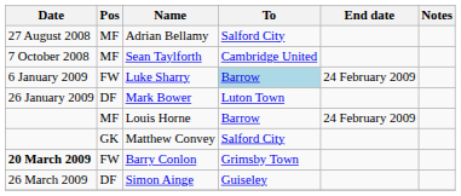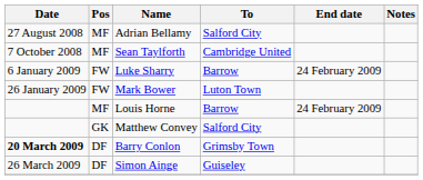 <table class="wikitable">
 <tr>
 <th>Date</th>
 <th>Pos</th>
 <th>Name</th>
 <th>To</th>
 <th>End date</th>
 <th>Notes</th>
 </tr>
 <tr>
 <td>27 August 2008</td>
 <td>MF</td>
 <td> Adrian Bellamy</td>
 <td> <a href='#'>Salford City</a></td>
 <td></td>
 <td></td>
 </tr>
 <tr>
 <td>7 October 2008</td>
 <td>MF</td>
 <td> <a href='#'>Sean Taylforth</a></td>
 <td> <a href='#'>Cambridge United</a></td>
 <td></td>
 <td></td>
 </tr>
 <tr>
 <td>6 January 2009</td>
 <td>FW</td>
 <td> <a href='#'>Luke Sharry</a></td>
-<td style="background: lightblue;"> <a href='#'>Barrow</a></td>
+<td> <a href='#'>Barrow</a></td>
 <td>24 February 2009</td>
 <td></td>
 </tr>
 <tr>
 <td>26 January 2009</td>
-<td>DF</td>
+<td>FW</td>
 <td> <a href='#'>Mark Bower</a></td>
 <td> <a href='#'>Luton Town</a></td>
 <td></td>
 <td></td>
 </tr>
 <tr>
 <td></td>
 <td>MF</td>
 <td> Louis Horne</td>
 <td> <a href='#'>Barrow</a></td>
 <td>24 February 2009</td>
 <td></td>
 </tr>
 <tr>
 <td></td>
 <td>GK</td>
 <td> Matthew Convey</td>
 <td> <a href='#'>Salford City</a></td>
 <td></td>
 <td></td>
 </tr>
 <tr>
 <td><strong>20 March 2009</strong></td>
-<td>FW</td>
+<td>DF</td>
 <td> <a href='#'>Barry Conlon</a></td>
 <td> <a href='#'>Grimsby Town</a></td>
 <td></td>
 <td></td>
 </tr>
 <tr>
 <td>26 March 2009</td>
 <td>DF</td>
 <td> <a href='#'>Simon Ainge</a></td>
 <td> <a href='#'>Guiseley</a></td>
 <td></td>
 <td></td>
 </tr>
 <tr>
 </tr>
 </table>
